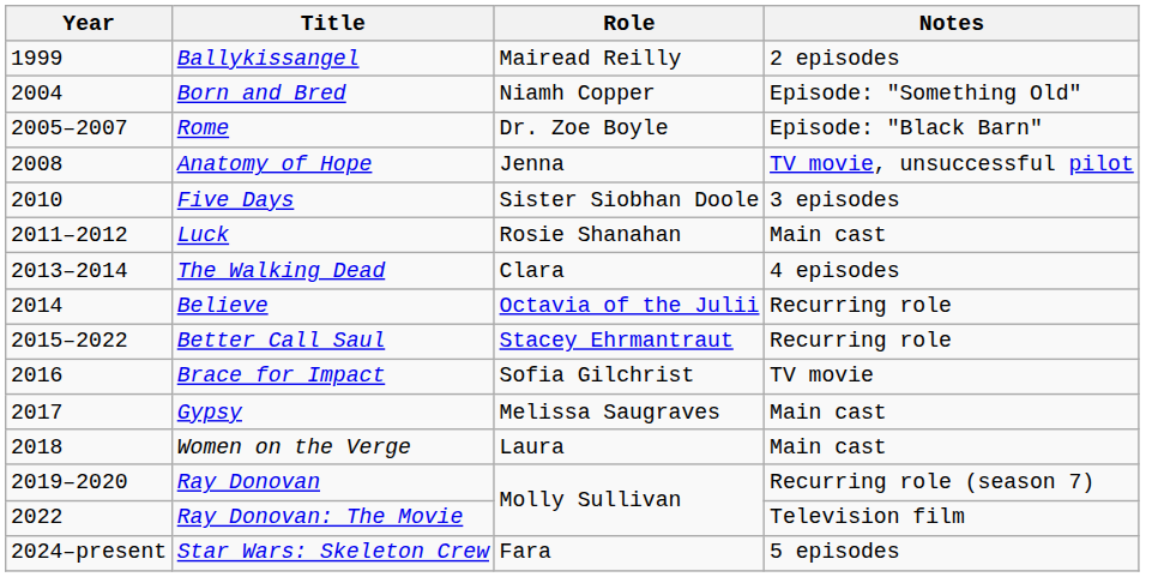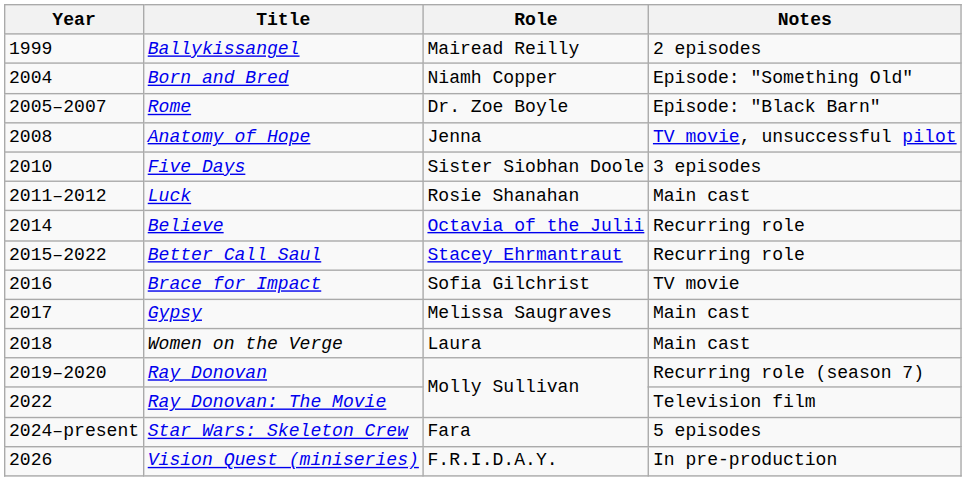 <table class="wikitable sortable">
 <tr>
 <th>Year</th>
 <th>Title</th>
 <th>Role</th>
 <th class="unsortable">Notes</th>
 </tr>
 <tr>
 <td>1999</td>
 <td><em><a href='#'>Ballykissangel</a></em></td>
 <td>Mairead Reilly</td>
 <td>2 episodes</td>
 </tr>
 <tr>
 <td>2004</td>
 <td><em><a href='#'>Born and Bred</a></em></td>
 <td>Niamh Copper</td>
 <td>Episode: "Something Old"</td>
 </tr>
 <tr>
 <td>2005–2007</td>
 <td><em><a href='#'>Rome</a></em></td>
 <td>Dr. Zoe Boyle</td>
 <td>Episode: "Black Barn"</td>
 </tr>
 <tr>
 <td>2008</td>
 <td><em><a href='#'>Anatomy of Hope</a></em></td>
 <td>Jenna</td>
 <td><a href='#'>TV movie</a>, unsuccessful <a href='#'>pilot</a></td>
 </tr>
 <tr>
 <td>2010</td>
 <td><em><a href='#'>Five Days</a></em></td>
 <td>Sister Siobhan Doole</td>
 <td>3 episodes</td>
 </tr>
 <tr>
 <td>2011–2012</td>
 <td><em><a href='#'>Luck</a></em></td>
 <td>Rosie Shanahan</td>
 <td>Main cast</td>
-</tr>
-<tr>
-<td>2013–2014</td>
-<td data-sort-value="Walking Dead, The"><em><a href='#'>The Walking Dead</a></em></td>
-<td>Clara</td>
-<td>4 episodes</td>
 </tr>
 <tr>
 <td>2014</td>
 <td><em><a href='#'>Believe</a></em></td>
 <td><a href='#'>Octavia of the Julii</a></td>
 <td>Recurring role</td>
 </tr>
 <tr>
 <td>2015–2022</td>
 <td><em><a href='#'>Better Call Saul</a></em></td>
 <td><a href='#'>Stacey Ehrmantraut</a></td>
 <td>Recurring role</td>
 </tr>
 <tr>
 <td>2016</td>
 <td><em><a href='#'>Brace for Impact</a></em></td>
 <td>Sofia Gilchrist</td>
 <td>TV movie</td>
 </tr>
 <tr>
 <td>2017</td>
 <td><em><a href='#'>Gypsy</a></em></td>
 <td>Melissa Saugraves</td>
 <td>Main cast</td>
 </tr>
 <tr>
 <td>2018</td>
 <td><em>Women on the Verge</em></td>
 <td>Laura</td>
 <td>Main cast</td>
 </tr>
 <tr>
 <td>2019–2020</td>
 <td><em><a href='#'>Ray Donovan</a></em></td>
 <td rowspan="2">Molly Sullivan</td>
 <td>Recurring role (season 7)</td>
 </tr>
 <tr>
 <td>2022</td>
 <td><em><a href='#'>Ray Donovan: The Movie</a></em></td>
 <td>Television film</td>
 </tr>
 <tr>
 <td>2024–present</td>
 <td><em><a href='#'>Star Wars: Skeleton Crew</a></em></td>
 <td>Fara</td>
 <td>5 episodes</td>
 </tr>
+<tr>
+<td>2026</td>
+<td><em><a href='#'>Vision Quest (miniseries)</a></em></td>
+<td>F.R.I.D.A.Y.</td>
+<td>In pre-production</td>
+</tr>
 </table>
